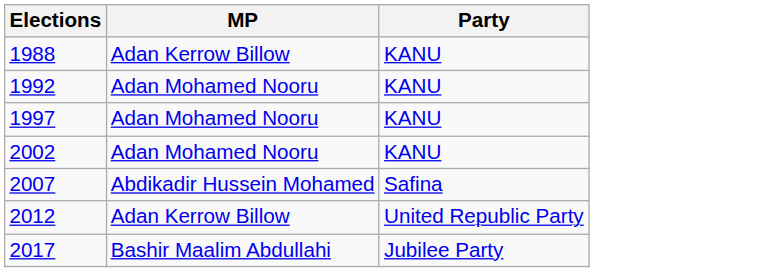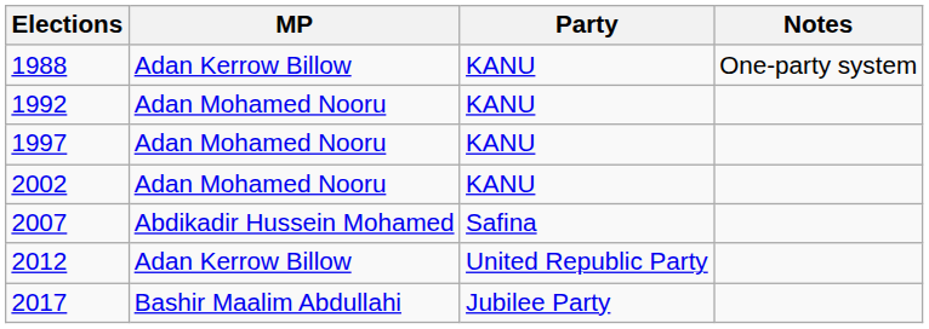 <table class="wikitable">
 <tr>
 <th>Elections</th>
 <th>MP </th>
 <th>Party</th>
+<th>Notes</th>
 </tr>
 <tr>
 <td><a href='#'>1988</a></td>
 <td><a href='#'>Adan Kerrow Billow</a></td>
 <td><a href='#'>KANU</a></td>
+<td>One-party system</td>
 </tr>
 <tr>
 <td><a href='#'>1992</a></td>
 <td><a href='#'>Adan Mohamed Nooru</a></td>
 <td><a href='#'>KANU</a></td>
+<td></td>
 </tr>
 <tr>
 <td><a href='#'>1997</a></td>
 <td><a href='#'>Adan Mohamed Nooru</a></td>
 <td><a href='#'>KANU</a></td>
+<td></td>
 </tr>
 <tr>
 <td><a href='#'>2002</a></td>
 <td><a href='#'>Adan Mohamed Nooru</a></td>
 <td><a href='#'>KANU</a></td>
+<td></td>
 </tr>
 <tr>
 <td><a href='#'>2007</a></td>
 <td><a href='#'>Abdikadir Hussein Mohamed</a></td>
 <td><a href='#'>Safina</a></td>
+<td></td>
 </tr>
 <tr>
 <td><a href='#'>2012</a></td>
 <td><a href='#'>Adan Kerrow Billow</a></td>
 <td><a href='#'>United Republic Party</a></td>
+<td></td>
 </tr>
 <tr>
 <td><a href='#'>2017</a></td>
 <td><a href='#'>Bashir Maalim Abdullahi</a></td>
 <td><a href='#'>Jubilee Party</a></td>
+<td></td>
 </tr>
 </table>
